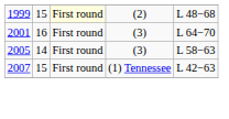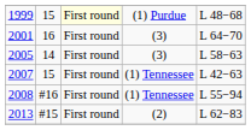 <table class="wikitable" style="text-align:center">
 <tr>
 </tr>
 <tr>
 <td><a href='#'>1999</a></td>
 <td>15</td>
 <td style="background: lightyellow;">First round</td>
-<td>(2) </td>
+<td>(1) <a href='#'>Purdue</a></td>
 <td>L 48−68</td>
 </tr>
 <tr>
 <td><a href='#'>2001</a></td>
 <td>16</td>
 <td>First round</td>
 <td>(3) </td>
 <td>L 64−70</td>
 </tr>
 <tr>
 <td><a href='#'>2005</a></td>
 <td>14</td>
 <td>First round</td>
 <td>(3) </td>
 <td>L 58−63</td>
 </tr>
 <tr>
 <td><a href='#'>2007</a></td>
 <td>15</td>
 <td>First round</td>
 <td>(1) <a href='#'>Tennessee</a></td>
 <td>L 42−63</td>
 </tr>
 <tr>
+<td><a href='#'>2008</a></td>
+<td>#16</td>
+<td>First round</td>
+<td>(1) <a href='#'>Tennessee</a></td>
+<td>L 55−94</td>
+</tr>
+<tr>
+<td><a href='#'>2013</a></td>
+<td>#15</td>
+<td>First round</td>
+<td>(2) </td>
+<td>L 62−83</td>
+</tr>
+<tr>
 </tr>
 </table>
